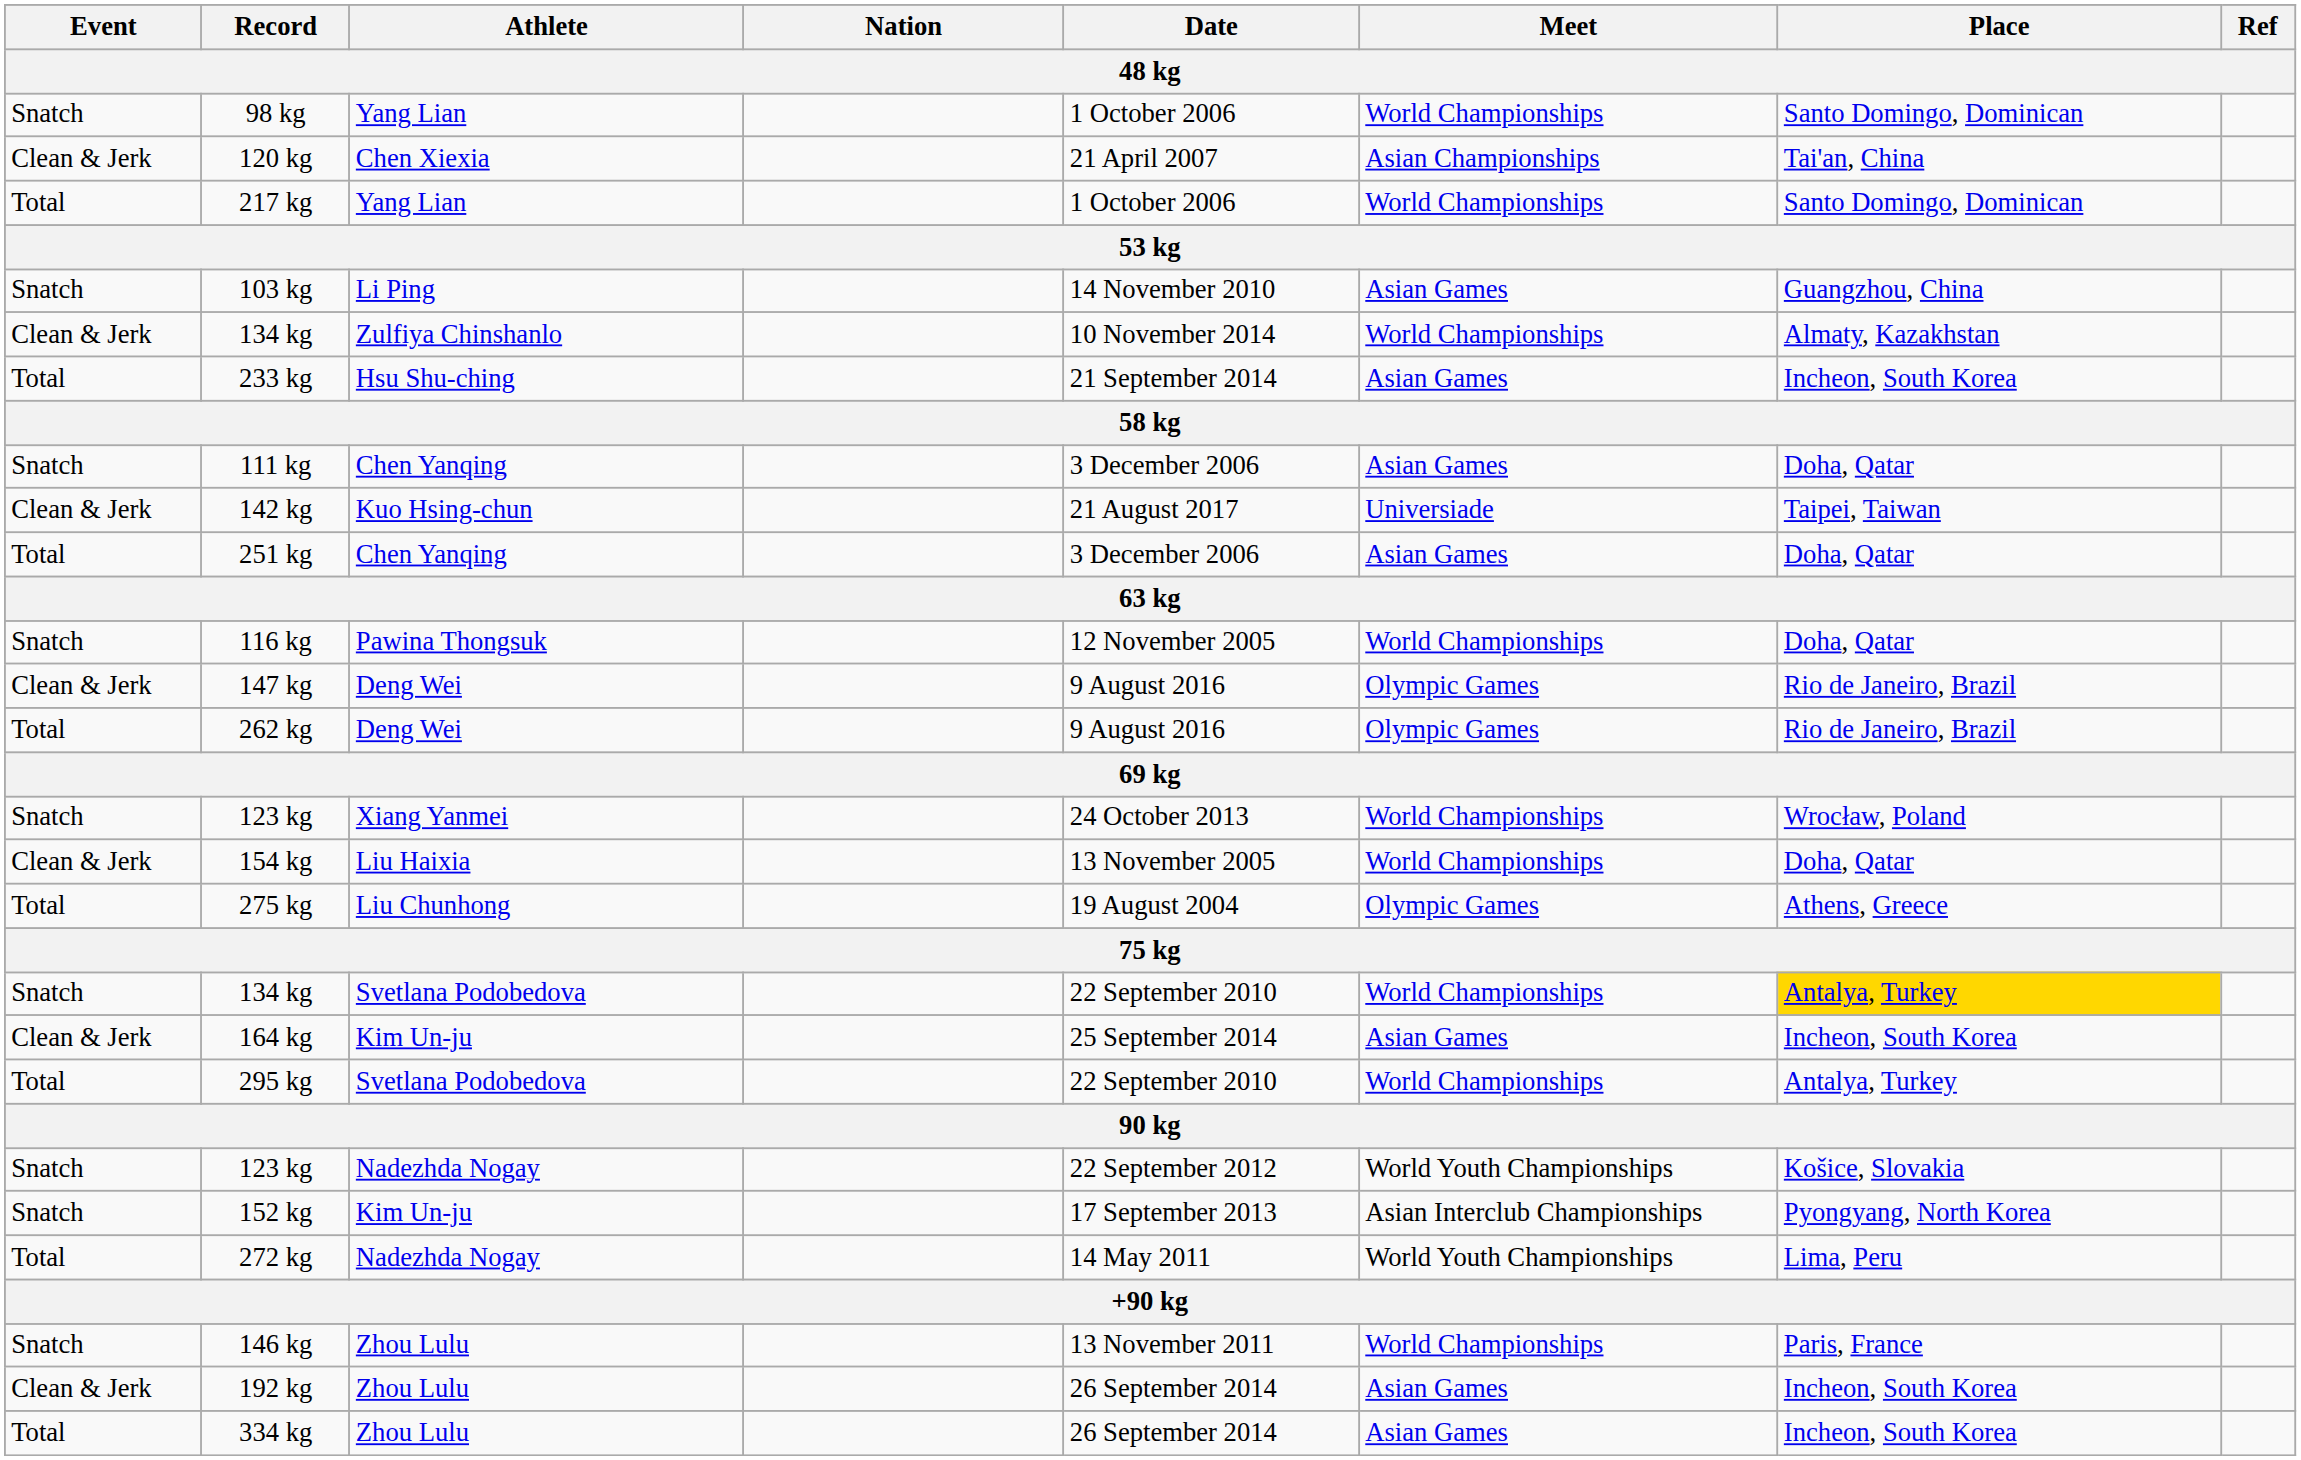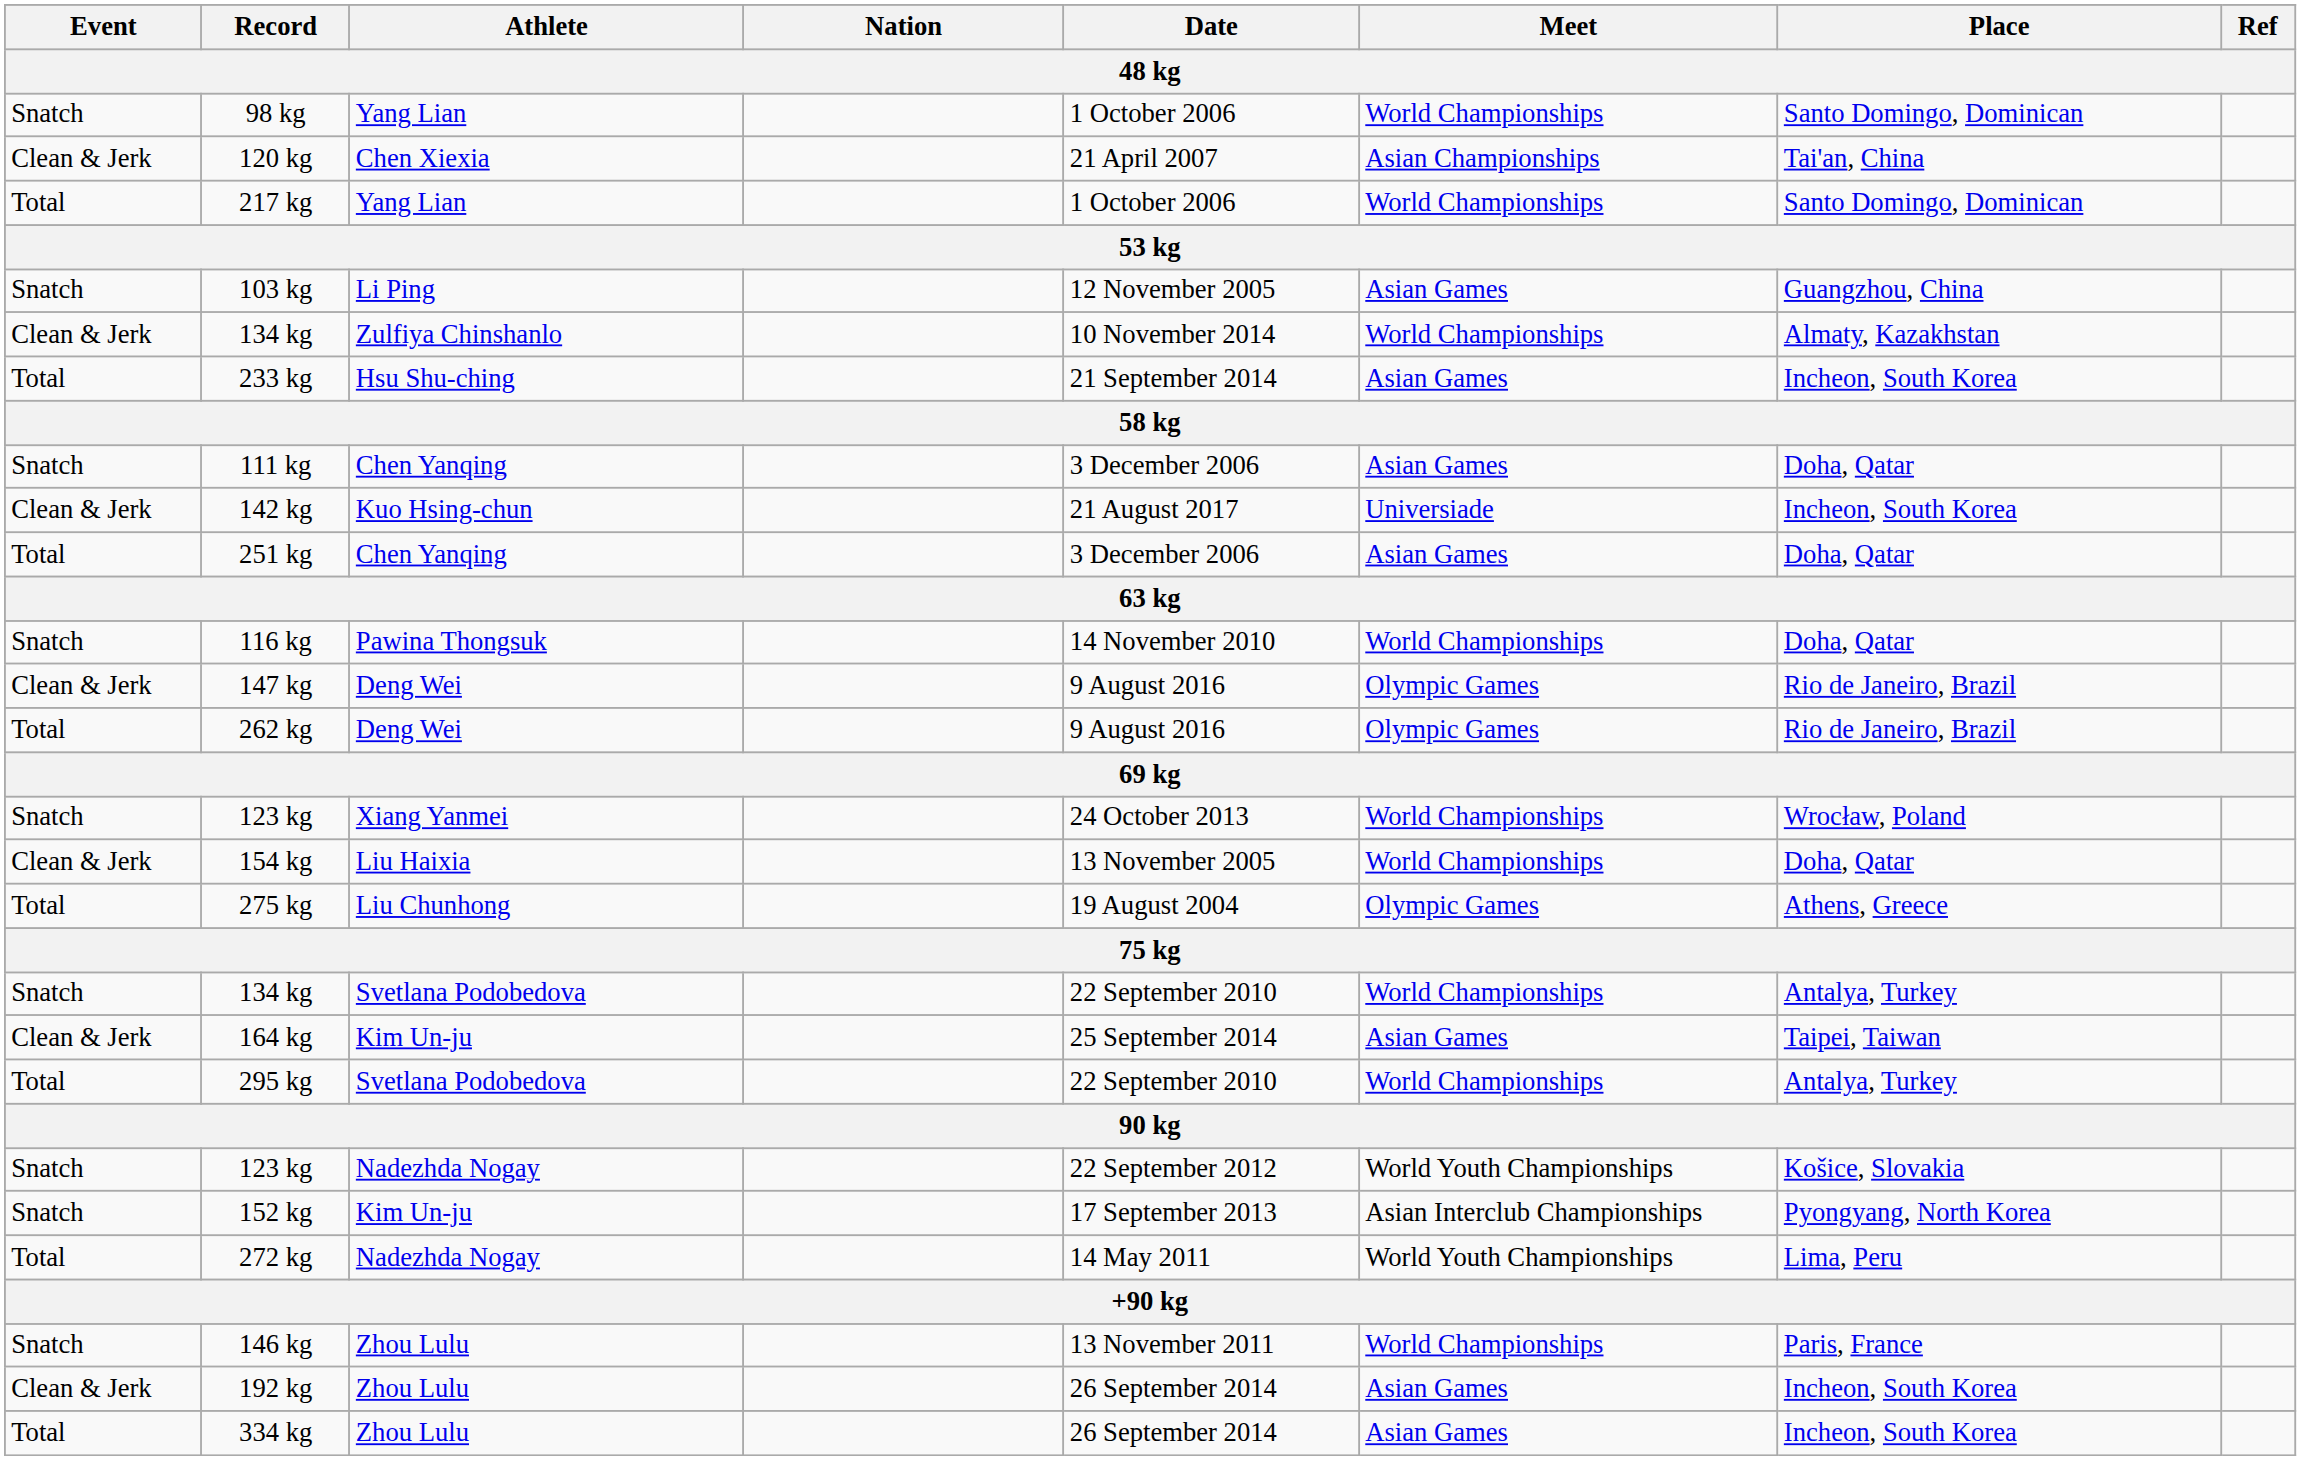 <table class="wikitable" style="font-size:90%; width: 98%;">
 <tr>
 <th width=8%>Event</th>
 <th width=6%>Record</th>
 <th width=16%>Athlete</th>
 <th width=13%>Nation</th>
 <th width=12%>Date</th>
 <th width=17%>Meet</th>
 <th width=18%>Place</th>
 <th width=3%>Ref</th>
 </tr>
 <tr bgcolor="#DDDDDD">
 <th colspan="8">48 kg</th>
 </tr>
 <tr>
 <td>Snatch</td>
 <td align="center">98 kg</td>
 <td><a href='#'>Yang Lian</a></td>
 <td></td>
 <td>1 October 2006</td>
 <td><a href='#'>World Championships</a></td>
 <td> <a href='#'>Santo Domingo</a>, <a href='#'>Dominican</a></td>
 <td></td>
 </tr>
 <tr>
 <td>Clean & Jerk</td>
 <td align="center">120 kg</td>
 <td><a href='#'>Chen Xiexia</a></td>
 <td></td>
 <td>21 April 2007</td>
 <td><a href='#'>Asian Championships</a></td>
 <td> <a href='#'>Tai'an</a>, <a href='#'>China</a></td>
 <td></td>
 </tr>
 <tr>
 <td>Total</td>
 <td align="center">217 kg</td>
 <td><a href='#'>Yang Lian</a></td>
 <td></td>
 <td>1 October 2006</td>
 <td><a href='#'>World Championships</a></td>
 <td> <a href='#'>Santo Domingo</a>, <a href='#'>Dominican</a></td>
 <td></td>
 </tr>
 <tr bgcolor="#DDDDDD">
 <th colspan="8">53 kg</th>
 </tr>
 <tr>
 <td>Snatch</td>
 <td align="center">103 kg</td>
 <td><a href='#'>Li Ping</a></td>
 <td></td>
-<td>14 November 2010</td>
+<td>12 November 2005</td>
 <td><a href='#'>Asian Games</a></td>
 <td> <a href='#'>Guangzhou</a>, <a href='#'>China</a></td>
 <td></td>
 </tr>
 <tr>
 <td>Clean & Jerk</td>
 <td align="center">134 kg</td>
 <td><a href='#'>Zulfiya Chinshanlo</a></td>
 <td></td>
 <td>10 November 2014</td>
 <td><a href='#'>World Championships</a></td>
 <td> <a href='#'>Almaty</a>, <a href='#'>Kazakhstan</a></td>
 <td></td>
 </tr>
 <tr>
 <td>Total</td>
 <td align="center">233 kg</td>
 <td><a href='#'>Hsu Shu-ching</a></td>
 <td></td>
 <td>21 September 2014</td>
 <td><a href='#'>Asian Games</a></td>
 <td> <a href='#'>Incheon</a>, <a href='#'>South Korea</a></td>
 <td></td>
 </tr>
 <tr bgcolor="#DDDDDD">
 <th colspan="8">58 kg</th>
 </tr>
 <tr>
 <td>Snatch</td>
 <td align="center">111 kg</td>
 <td><a href='#'>Chen Yanqing</a></td>
 <td></td>
 <td>3 December 2006</td>
 <td><a href='#'>Asian Games</a></td>
 <td> <a href='#'>Doha</a>, <a href='#'>Qatar</a></td>
 <td></td>
 </tr>
 <tr>
 <td>Clean & Jerk</td>
 <td align="center">142 kg</td>
 <td><a href='#'>Kuo Hsing-chun</a></td>
 <td></td>
 <td>21 August 2017</td>
 <td><a href='#'>Universiade</a></td>
-<td> <a href='#'>Taipei</a>, <a href='#'>Taiwan</a></td>
+<td> <a href='#'>Incheon</a>, <a href='#'>South Korea</a></td>
 <td></td>
 </tr>
 <tr>
 <td>Total</td>
 <td align="center">251 kg</td>
 <td><a href='#'>Chen Yanqing</a></td>
 <td></td>
 <td>3 December 2006</td>
 <td><a href='#'>Asian Games</a></td>
 <td> <a href='#'>Doha</a>, <a href='#'>Qatar</a></td>
 <td></td>
 </tr>
 <tr bgcolor="#DDDDDD">
 <th colspan="8">63 kg</th>
 </tr>
 <tr>
 <td>Snatch</td>
 <td align="center">116 kg</td>
 <td><a href='#'>Pawina Thongsuk</a></td>
 <td></td>
-<td>12 November 2005</td>
+<td>14 November 2010</td>
 <td><a href='#'>World Championships</a></td>
 <td> <a href='#'>Doha</a>, <a href='#'>Qatar</a></td>
 <td></td>
 </tr>
 <tr>
 <td>Clean & Jerk</td>
 <td align="center">147 kg</td>
 <td><a href='#'>Deng Wei</a></td>
 <td></td>
 <td>9 August 2016</td>
 <td><a href='#'>Olympic Games</a></td>
 <td> <a href='#'>Rio de Janeiro</a>, <a href='#'>Brazil</a></td>
 <td></td>
 </tr>
 <tr>
 <td>Total</td>
 <td align="center">262 kg</td>
 <td><a href='#'>Deng Wei</a></td>
 <td></td>
 <td>9 August 2016</td>
 <td><a href='#'>Olympic Games</a></td>
 <td> <a href='#'>Rio de Janeiro</a>, <a href='#'>Brazil</a></td>
 <td></td>
 </tr>
 <tr bgcolor="#DDDDDD">
 <th colspan="8">69 kg</th>
 </tr>
 <tr>
 <td>Snatch</td>
 <td align="center">123 kg</td>
 <td><a href='#'>Xiang Yanmei</a></td>
 <td></td>
 <td>24 October 2013</td>
 <td><a href='#'>World Championships</a></td>
 <td> <a href='#'>Wrocław</a>, <a href='#'>Poland</a></td>
 <td></td>
 </tr>
 <tr>
 <td>Clean & Jerk</td>
 <td align="center">154 kg</td>
 <td><a href='#'>Liu Haixia</a></td>
 <td></td>
 <td>13 November 2005</td>
 <td><a href='#'>World Championships</a></td>
 <td> <a href='#'>Doha</a>, <a href='#'>Qatar</a></td>
 <td></td>
 </tr>
 <tr>
 <td>Total</td>
 <td align="center">275 kg</td>
 <td><a href='#'>Liu Chunhong</a></td>
 <td></td>
 <td>19 August 2004</td>
 <td><a href='#'>Olympic Games</a></td>
 <td> <a href='#'>Athens</a>, <a href='#'>Greece</a></td>
 <td></td>
 </tr>
 <tr bgcolor="#DDDDDD">
 <th colspan="8">75 kg</th>
 </tr>
 <tr>
 <td>Snatch</td>
 <td align="center">134 kg</td>
 <td><a href='#'>Svetlana Podobedova</a></td>
 <td></td>
 <td>22 September 2010</td>
 <td><a href='#'>World Championships</a></td>
-<td style="background: gold;"> <a href='#'>Antalya</a>, <a href='#'>Turkey</a></td>
+<td> <a href='#'>Antalya</a>, <a href='#'>Turkey</a></td>
 <td></td>
 </tr>
 <tr>
 <td>Clean & Jerk</td>
 <td align="center">164 kg</td>
 <td><a href='#'>Kim Un-ju</a></td>
 <td></td>
 <td>25 September 2014</td>
 <td><a href='#'>Asian Games</a></td>
-<td> <a href='#'>Incheon</a>, <a href='#'>South Korea</a></td>
+<td> <a href='#'>Taipei</a>, <a href='#'>Taiwan</a></td>
 <td></td>
 </tr>
 <tr>
 <td>Total</td>
 <td align="center">295 kg</td>
 <td><a href='#'>Svetlana Podobedova</a></td>
 <td></td>
 <td>22 September 2010</td>
 <td><a href='#'>World Championships</a></td>
 <td> <a href='#'>Antalya</a>, <a href='#'>Turkey</a></td>
 <td></td>
 </tr>
 <tr bgcolor="#DDDDDD">
 <th colspan="8">90 kg</th>
 </tr>
 <tr>
 <td>Snatch</td>
 <td align="center">123 kg</td>
 <td><a href='#'>Nadezhda Nogay</a></td>
 <td></td>
 <td>22 September 2012</td>
 <td>World Youth Championships</td>
 <td> <a href='#'>Košice</a>, <a href='#'>Slovakia</a></td>
 <td></td>
 </tr>
 <tr>
 <td>Snatch</td>
 <td align="center">152 kg</td>
 <td><a href='#'>Kim Un-ju</a></td>
 <td></td>
 <td>17 September 2013</td>
 <td>Asian Interclub Championships</td>
 <td> <a href='#'>Pyongyang</a>, <a href='#'>North Korea</a></td>
 <td></td>
 </tr>
 <tr>
 <td>Total</td>
 <td align="center">272 kg</td>
 <td><a href='#'>Nadezhda Nogay</a></td>
 <td></td>
 <td>14 May 2011</td>
 <td>World Youth Championships</td>
 <td> <a href='#'>Lima</a>, <a href='#'>Peru</a></td>
 <td></td>
 </tr>
 <tr bgcolor="#DDDDDD">
 <th colspan="8">+90 kg</th>
 </tr>
 <tr>
 <td>Snatch</td>
 <td align="center">146 kg</td>
 <td><a href='#'>Zhou Lulu</a></td>
 <td></td>
 <td>13 November 2011</td>
 <td><a href='#'>World Championships</a></td>
 <td> <a href='#'>Paris</a>, <a href='#'>France</a></td>
 <td></td>
 </tr>
 <tr>
 <td>Clean & Jerk</td>
 <td align="center">192 kg</td>
 <td><a href='#'>Zhou Lulu</a></td>
 <td></td>
 <td>26 September 2014</td>
 <td><a href='#'>Asian Games</a></td>
 <td> <a href='#'>Incheon</a>, <a href='#'>South Korea</a></td>
 <td></td>
 </tr>
 <tr>
 <td>Total</td>
 <td align="center">334 kg</td>
 <td><a href='#'>Zhou Lulu</a></td>
 <td></td>
 <td>26 September 2014</td>
 <td><a href='#'>Asian Games</a></td>
 <td> <a href='#'>Incheon</a>, <a href='#'>South Korea</a></td>
 <td></td>
 </tr>
 </table>
